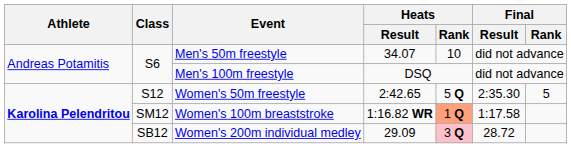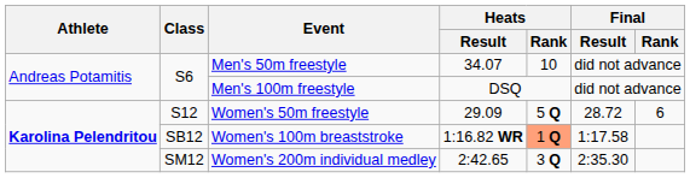 <table class=wikitable style="font-size:90%">
 <tr>
 <th rowspan="2">Athlete</th>
 <th rowspan="2">Class</th>
 <th rowspan="2">Event</th>
 <th colspan="2">Heats</th>
 <th colspan="2">Final</th>
 </tr>
 <tr>
 <th>Result</th>
 <th>Rank</th>
 <th>Result</th>
 <th>Rank</th>
 </tr>
 <tr>
 <td rowspan="2"><a href='#'>Andreas Potamitis</a></td>
 <td rowspan="2" style="text-align:center;">S6</td>
 <td><a href='#'>Men's 50m freestyle</a></td>
 <td style="text-align:center;">34.07</td>
 <td style="text-align:center;">10</td>
 <td style="text-align:center;" colspan="2">did not advance</td>
 </tr>
 <tr>
 <td><a href='#'>Men's 100m freestyle</a></td>
 <td style="text-align:center;" colspan="2">DSQ</td>
 <td style="text-align:center;" colspan="2">did not advance</td>
 </tr>
 <tr>
 <td rowspan="3"><strong><a href='#'>Karolina Pelendritou</a></strong></td>
 <td style="text-align:center;">S12</td>
 <td><a href='#'>Women's 50m freestyle</a></td>
-<td style="text-align:center;">2:42.65</td>
+<td style="text-align:center;">29.09</td>
 <td style="text-align:center;">5 <strong>Q</strong></td>
-<td style="text-align:center;">2:35.30</td>
-<td style="text-align:center;">5</td>
+<td style="text-align:center;">28.72</td>
+<td style="text-align:center;">6</td>
 </tr>
 <tr>
-<td style="text-align:center;">SM12</td>
+<td style="text-align:center;">SB12</td>
 <td><a href='#'>Women's 100m breaststroke</a></td>
 <td style="text-align:center;">1:16.82 <strong>WR</strong></td>
 <td style="background: lightsalmon; text-align:center;">1 <strong>Q</strong></td>
 <td style="text-align:center;">1:17.58</td>
 <td style="text-align:center;"></td>
 </tr>
 <tr>
-<td style="text-align:center;">SB12</td>
+<td style="text-align:center;">SM12</td>
 <td><a href='#'>Women's 200m individual medley</a></td>
-<td style="text-align:center;">29.09</td>
-<td style="background: pink; text-align:center;">3 <strong>Q</strong></td>
-<td style="text-align:center;">28.72</td>
+<td style="text-align:center;">2:42.65</td>
+<td style="text-align:center;">3 <strong>Q</strong></td>
+<td style="text-align:center;">2:35.30</td>
 <td style="text-align:center;"></td>
 </tr>
 </table>
